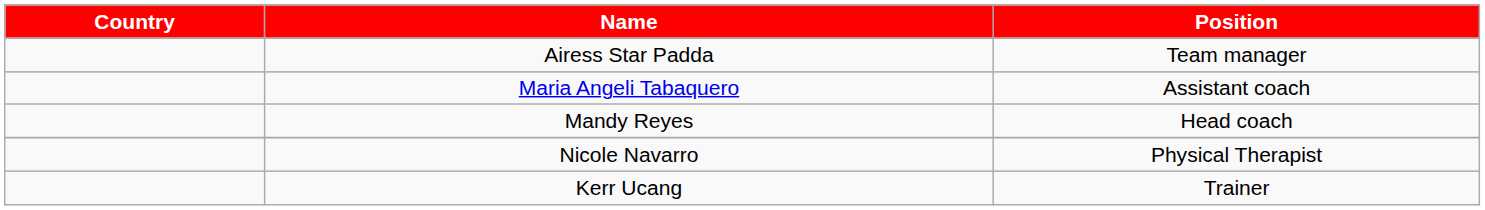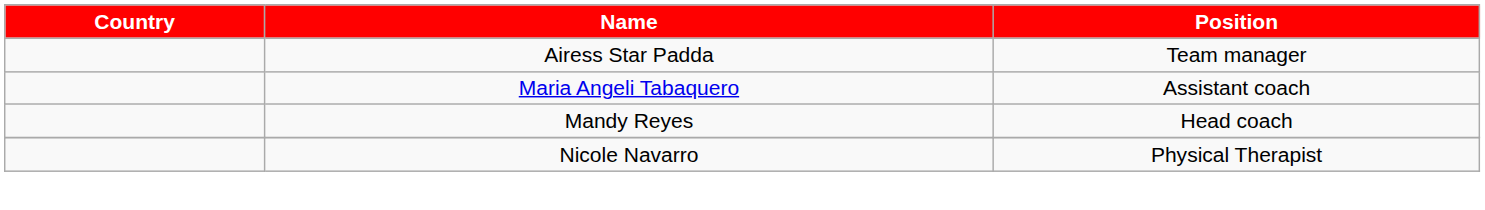 <table class="wikitable" style="text-align:center; font-size:90%; width:80%;">
 <tr>
 <th style="background:red; color:#FFFFFF; text-align:center; width:5%;">Country</th>
 <th style="background:red; color:#FFFFFF; text-align:center; width:15%;">Name</th>
 <th style="background:red; color:#FFFFFF; text-align:center; width:10%;">Position</th>
 </tr>
 <tr>
 <td></td>
 <td>Airess Star Padda</td>
 <td>Team manager</td>
 </tr>
 <tr>
 <td></td>
 <td><a href='#'>Maria Angeli Tabaquero</a></td>
 <td>Assistant coach</td>
 </tr>
 <tr>
 <td></td>
 <td>Mandy Reyes</td>
 <td>Head coach</td>
 </tr>
 <tr>
 </tr>
 <tr>
 <td></td>
 <td>Nicole Navarro</td>
 <td>Physical Therapist</td>
 </tr>
-<tr>
-<td></td>
-<td>Kerr Ucang</td>
-<td>Trainer</td>
-</tr>
 </table>
